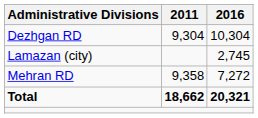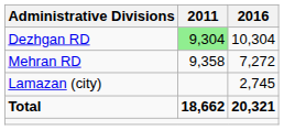 <table class="wikitable">
 <tr>
 <th>Administrative Divisions</th>
 <th>2011</th>
 <th>2016</th>
 </tr>
 <tr>
 <td><a href='#'>Dezhgan RD</a></td>
-<td style="text-align: right;">9,304</td>
+<td style="background: lightgreen; text-align: right;">9,304</td>
 <td style="text-align: right;">10,304</td>
+</tr>
+<tr>
+<td><a href='#'>Mehran RD</a></td>
+<td style="text-align: right;">9,358</td>
+<td style="text-align: right;">7,272</td>
 </tr>
 <tr>
 <td><a href='#'>Lamazan</a> (city)</td>
 <td style="text-align: right;"></td>
 <td style="text-align: right;">2,745</td>
-</tr>
-<tr>
-<td><a href='#'>Mehran RD</a></td>
-<td style="text-align: right;">9,358</td>
-<td style="text-align: right;">7,272</td>
 </tr>
 <tr>
 <td><strong>Total</strong></td>
 <td style="text-align: right;"><strong>18,662</strong></td>
 <td style="text-align: right;"><strong>20,321</strong></td>
 </tr>
 <tr>
 <td colspan=3></td>
 </tr>
 </table>
